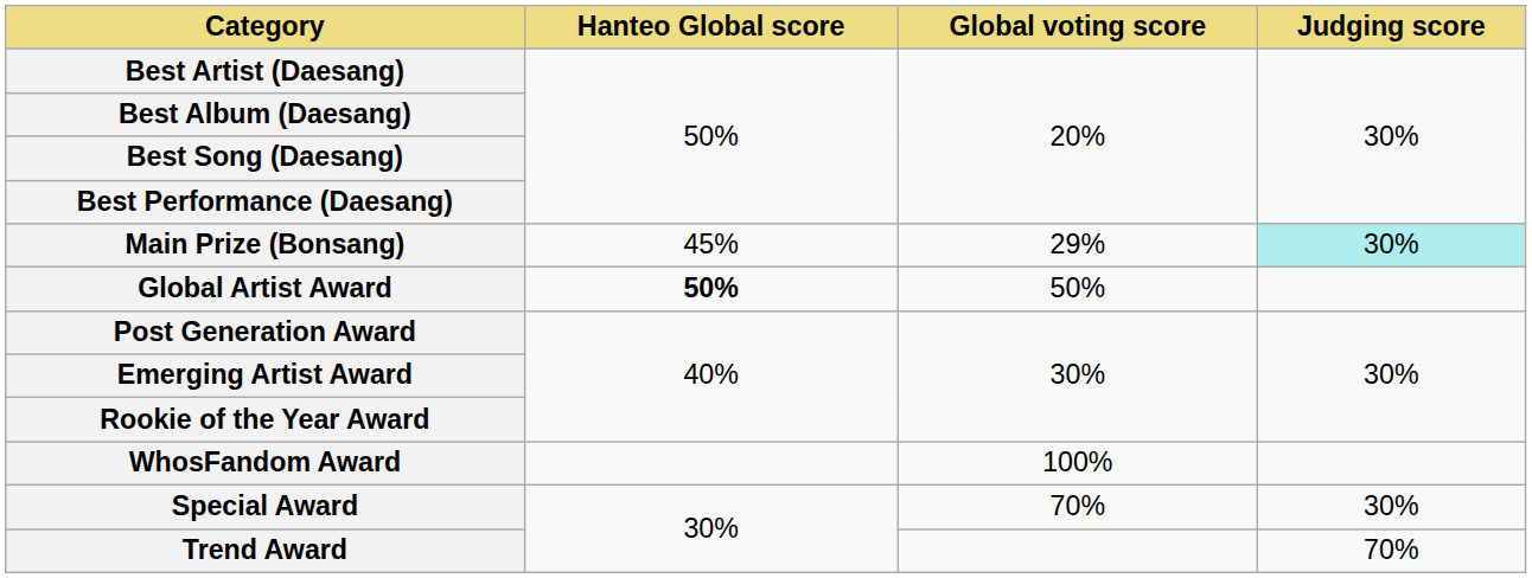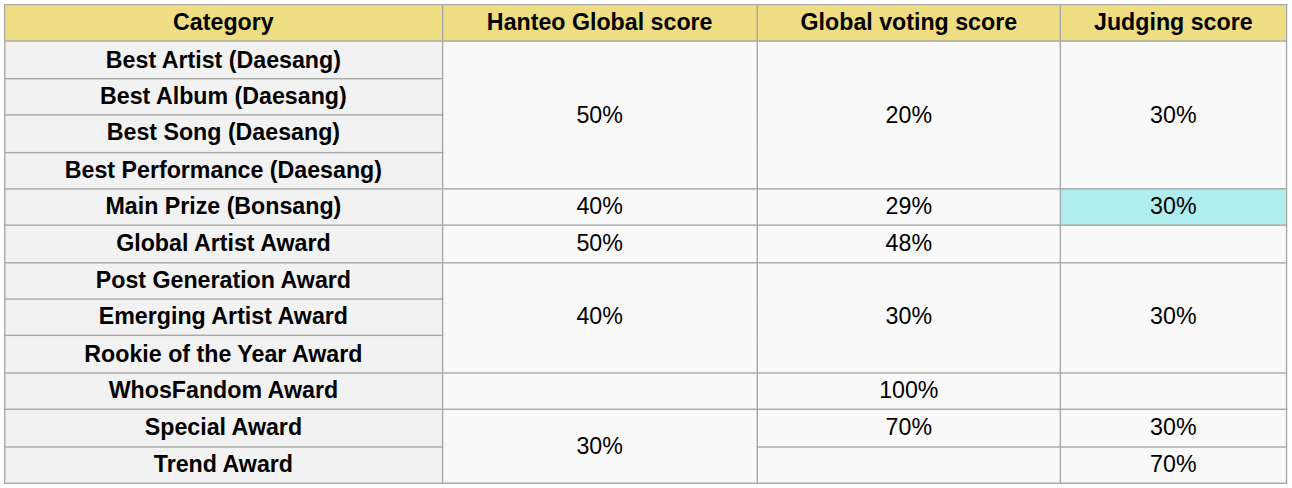 <table class="wikitable" style="text-align:center; width:70%">
 <tr>
 <th scope="col" style="background:#EEDD82">Category</th>
 <th scope="col" style="background:#EEDD82">Hanteo Global score</th>
 <th scope="col" style="background:#EEDD82">Global voting score</th>
 <th scope="col" style="background:#EEDD82">Judging score</th>
 </tr>
 <tr>
 <th scope="col">Best Artist (Daesang)</th>
 <td rowspan="4">50%</td>
 <td rowspan="4">20%</td>
 <td rowspan="4">30%</td>
 </tr>
 <tr>
 <th scope="col">Best Album (Daesang)</th>
 </tr>
 <tr>
 <th scope="col">Best Song (Daesang)</th>
 </tr>
 <tr>
 <th scope="col">Best Performance (Daesang)</th>
 </tr>
 <tr>
 <th scope="col">Main Prize (Bonsang)</th>
-<td>45%</td>
+<td>40%</td>
 <td>29%</td>
 <td style="background: paleturquoise;">30%</td>
 </tr>
 <tr>
 <th scope="col">Global Artist Award</th>
-<td><strong>50%</strong></td>
 <td>50%</td>
+<td>48%</td>
 <td></td>
 </tr>
 <tr>
 <th scope="col">Post Generation Award</th>
 <td rowspan="3">40%</td>
 <td rowspan="3">30%</td>
 <td rowspan="3">30%</td>
 </tr>
 <tr>
 <th scope="col">Emerging Artist Award</th>
 </tr>
 <tr>
 <th scope="col">Rookie of the Year Award</th>
 </tr>
 <tr>
 <th scope="col">WhosFandom Award</th>
 <td></td>
 <td>100%</td>
 <td></td>
 </tr>
 <tr>
 <th scope="col">Special Award</th>
 <td rowspan="2">30%</td>
 <td>70%</td>
 <td>30%</td>
 </tr>
 <tr>
 <th scope="col">Trend Award</th>
 <td></td>
 <td>70%</td>
 </tr>
 </table>
